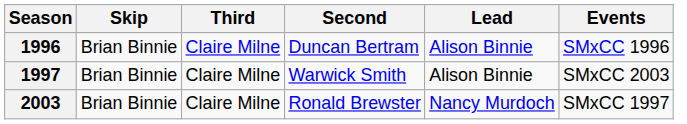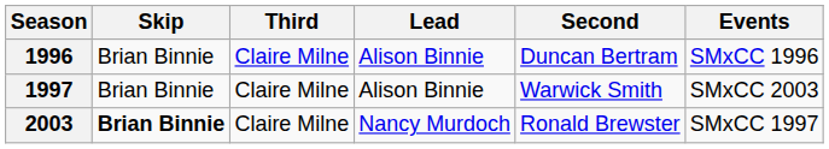 <table class="wikitable">
 <tr>
 <th scope="col">Season</th>
 <th scope="col">Skip</th>
 <th scope="col">Third</th>
+<th scope="col">Lead</th>
 <th scope="col">Second</th>
-<th scope="col">Lead</th>
 <th scope="col">Events</th>
 </tr>
 <tr>
 <th scope="row">1996</th>
 <td>Brian Binnie</td>
 <td><a href='#'>Claire Milne</a></td>
+<td><a href='#'>Alison Binnie</a></td>
 <td><a href='#'>Duncan Bertram</a></td>
-<td><a href='#'>Alison Binnie</a></td>
 <td><a href='#'>SMxCC</a> 1996 </td>
 </tr>
 <tr>
 <th scope="row">1997</th>
 <td>Brian Binnie</td>
 <td>Claire Milne</td>
+<td>Alison Binnie</td>
 <td><a href='#'>Warwick Smith</a></td>
-<td>Alison Binnie</td>
 <td>SMxCC 2003 </td>
 </tr>
 <tr>
 <th scope="row">2003</th>
-<td>Brian Binnie</td>
+<td><strong>Brian Binnie</strong></td>
 <td>Claire Milne</td>
+<td><a href='#'>Nancy Murdoch</a></td>
 <td><a href='#'>Ronald Brewster</a></td>
-<td><a href='#'>Nancy Murdoch</a></td>
 <td>SMxCC 1997 </td>
 </tr>
 </table>
